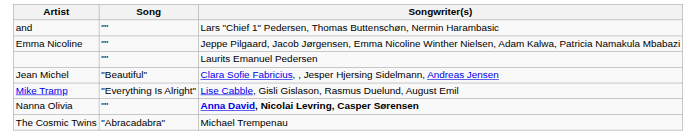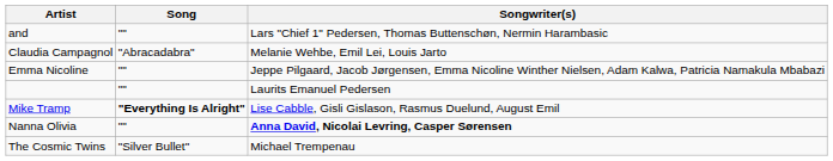 <table class="sortable wikitable" style="margin: 1em auto 1em auto;">
 <tr>
 <th>Artist</th>
 <th>Song</th>
 <th>Songwriter(s)</th>
 </tr>
 <tr>
 <td> and </td>
 <td>""</td>
 <td>Lars "Chief 1" Pedersen, Thomas Buttenschøn, Nermin Harambasic</td>
 </tr>
 <tr>
+<td>Claudia Campagnol</td>
+<td>"Abracadabra"</td>
+<td>Melanie Wehbe, Emil Lei, Louis Jarto</td>
+</tr>
+<tr>
 <td>Emma Nicoline</td>
 <td>""</td>
 <td>Jeppe Pilgaard, Jacob Jørgensen, Emma Nicoline Winther Nielsen, Adam Kalwa, Patricia Namakula Mbabazi</td>
 </tr>
 <tr>
 <td></td>
 <td>""</td>
 <td>Laurits Emanuel Pedersen</td>
 </tr>
 <tr>
-<td>Jean Michel</td>
-<td>"Beautiful"</td>
-<td><a href='#'>Clara Sofie Fabricius</a>, , Jesper Hjersing Sidelmann, <a href='#'>Andreas Jensen</a></td>
-</tr>
-<tr>
 <td><a href='#'>Mike Tramp</a></td>
-<td>"Everything Is Alright"</td>
+<td><strong>"Everything Is Alright"</strong></td>
 <td><a href='#'>Lise Cabble</a>, Gisli Gislason, Rasmus Duelund, August Emil</td>
 </tr>
 <tr>
 <td>Nanna Olivia</td>
 <td>""</td>
 <td><strong><a href='#'>Anna David</a>, Nicolai Levring, Casper Sørensen</strong></td>
 </tr>
 <tr>
 <td>The Cosmic Twins</td>
-<td>"Abracadabra"</td>
+<td>"Silver Bullet"</td>
 <td>Michael Trempenau</td>
 </tr>
 </table>
